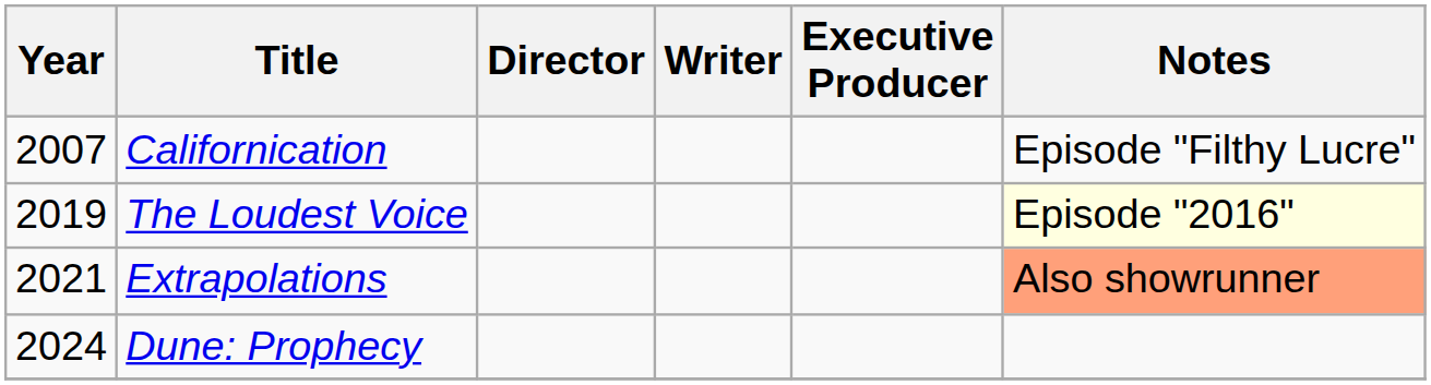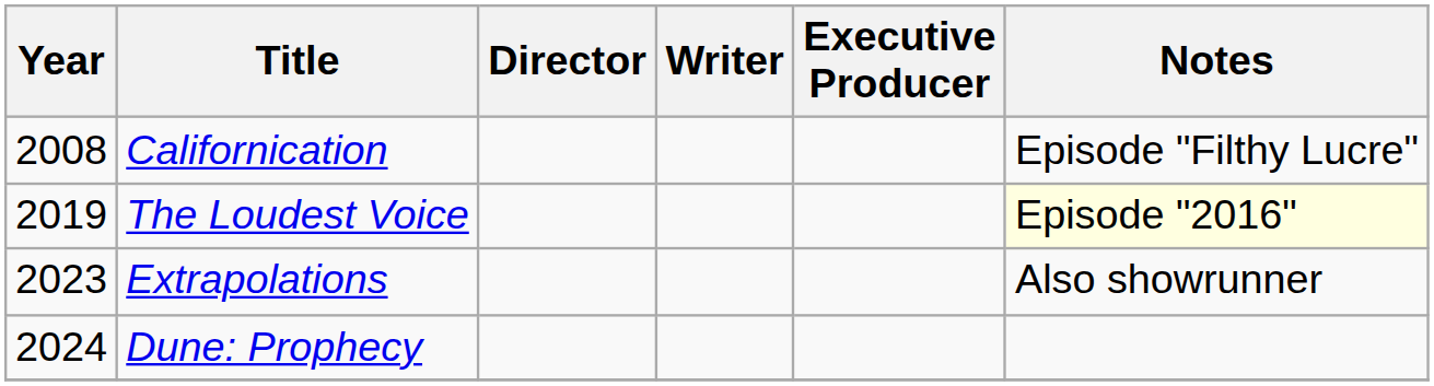 <table class="wikitable">
 <tr>
 <th>Year</th>
 <th>Title</th>
 <th>Director</th>
 <th>Writer</th>
 <th>Executive<br>Producer</th>
 <th>Notes</th>
 </tr>
 <tr>
-<td>2007</td>
+<td>2008</td>
 <td><em><a href='#'>Californication</a></em></td>
 <td></td>
 <td></td>
 <td></td>
 <td>Episode "Filthy Lucre"</td>
 </tr>
 <tr>
 <td>2019</td>
 <td><em><a href='#'>The Loudest Voice</a></em></td>
 <td></td>
 <td></td>
 <td></td>
 <td style="background: lightyellow;">Episode "2016"</td>
 </tr>
 <tr>
-<td>2021</td>
+<td>2023</td>
 <td><em><a href='#'>Extrapolations</a></em></td>
 <td></td>
 <td></td>
 <td></td>
-<td style="background: lightsalmon;">Also showrunner</td>
+<td>Also showrunner</td>
 </tr>
 <tr>
 <td>2024</td>
 <td><em><a href='#'>Dune: Prophecy</a></em></td>
 <td></td>
 <td></td>
 <td></td>
 <td></td>
 </tr>
 <tr>
 </tr>
 </table>
